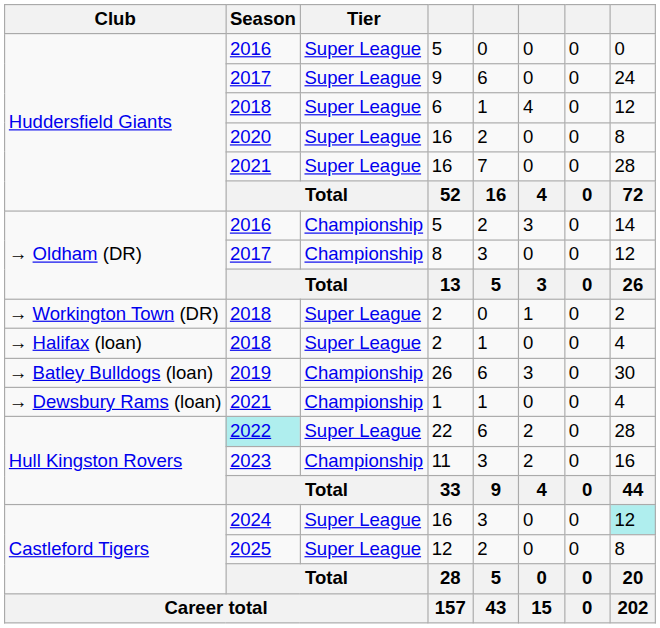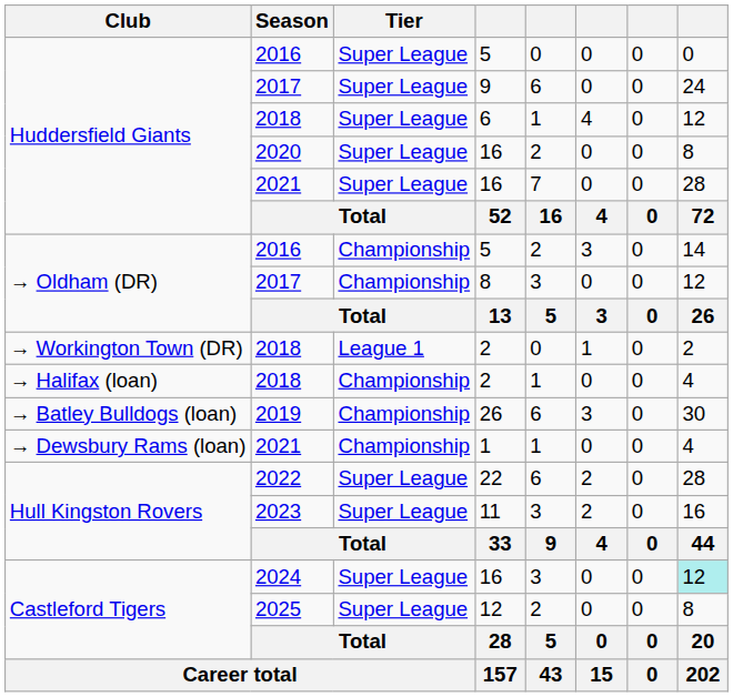 <table class="wikitable defaultcenter">
 <tr>
 <th>Club</th>
 <th>Season</th>
 <th>Tier</th>
 <th style="width:2em;"></th>
 <th style="width:2em;"></th>
 <th style="width:2em;"></th>
 <th style="width:2em;"></th>
 <th style="width:2em;"></th>
 </tr>
 <tr>
 <td rowspan="6" style="text-align:left;"> <a href='#'>Huddersfield Giants</a></td>
 <td><a href='#'>2016</a></td>
 <td><a href='#'>Super League</a></td>
 <td>5</td>
 <td>0</td>
 <td>0</td>
 <td>0</td>
 <td>0</td>
 </tr>
 <tr>
 <td><a href='#'>2017</a></td>
 <td><a href='#'>Super League</a></td>
 <td>9</td>
 <td>6</td>
 <td>0</td>
 <td>0</td>
 <td>24</td>
 </tr>
 <tr>
 <td><a href='#'>2018</a></td>
 <td><a href='#'>Super League</a></td>
 <td>6</td>
 <td>1</td>
 <td>4</td>
 <td>0</td>
 <td>12</td>
 </tr>
 <tr>
 <td><a href='#'>2020</a></td>
 <td><a href='#'>Super League</a></td>
 <td>16</td>
 <td>2</td>
 <td>0</td>
 <td>0</td>
 <td>8</td>
 </tr>
 <tr>
 <td><a href='#'>2021</a></td>
 <td><a href='#'>Super League</a></td>
 <td>16</td>
 <td>7</td>
 <td>0</td>
 <td>0</td>
 <td>28</td>
 </tr>
 <tr>
 <th colspan="2">Total</th>
 <th>52</th>
 <th>16</th>
 <th>4</th>
 <th>0</th>
 <th>72</th>
 </tr>
 <tr>
 <td rowspan="3" style="text-align:left;">→  <a href='#'>Oldham</a> (DR)</td>
 <td><a href='#'>2016</a></td>
 <td><a href='#'>Championship</a></td>
 <td>5</td>
 <td>2</td>
 <td>3</td>
 <td>0</td>
 <td>14</td>
 </tr>
 <tr>
 <td><a href='#'>2017</a></td>
 <td><a href='#'>Championship</a></td>
 <td>8</td>
 <td>3</td>
 <td>0</td>
 <td>0</td>
 <td>12</td>
 </tr>
 <tr>
 <th colspan="2">Total</th>
 <th>13</th>
 <th>5</th>
 <th>3</th>
 <th>0</th>
 <th>26</th>
 </tr>
 <tr>
 <td style="text-align:left;">→  <a href='#'>Workington Town</a> (DR)</td>
 <td><a href='#'>2018</a></td>
-<td><a href='#'>Super League</a></td>
+<td><a href='#'>League 1</a></td>
 <td>2</td>
 <td>0</td>
 <td>1</td>
 <td>0</td>
 <td>2</td>
 </tr>
 <tr>
 <td style="text-align:left;">→  <a href='#'>Halifax</a> (loan)</td>
 <td><a href='#'>2018</a></td>
-<td><a href='#'>Super League</a></td>
+<td><a href='#'>Championship</a></td>
 <td>2</td>
 <td>1</td>
 <td>0</td>
 <td>0</td>
 <td>4</td>
 </tr>
 <tr>
 <td style="text-align:left;">→  <a href='#'>Batley Bulldogs</a> (loan)</td>
 <td><a href='#'>2019</a></td>
 <td><a href='#'>Championship</a></td>
 <td>26</td>
 <td>6</td>
 <td>3</td>
 <td>0</td>
 <td>30</td>
 </tr>
 <tr>
 <td style="text-align:left;">→  <a href='#'>Dewsbury Rams</a> (loan)</td>
 <td><a href='#'>2021</a></td>
 <td><a href='#'>Championship</a></td>
 <td>1</td>
 <td>1</td>
 <td>0</td>
 <td>0</td>
 <td>4</td>
 </tr>
 <tr>
 <td rowspan="3" style="text-align:left;"> <a href='#'>Hull Kingston Rovers</a></td>
-<td style="background: paleturquoise;"><a href='#'>2022</a></td>
+<td><a href='#'>2022</a></td>
 <td><a href='#'>Super League</a></td>
 <td>22</td>
 <td>6</td>
 <td>2</td>
 <td>0</td>
 <td>28</td>
 </tr>
 <tr>
 <td><a href='#'>2023</a></td>
-<td><a href='#'>Championship</a></td>
+<td><a href='#'>Super League</a></td>
 <td>11</td>
 <td>3</td>
 <td>2</td>
 <td>0</td>
 <td>16</td>
 </tr>
 <tr>
 <th colspan="2">Total</th>
 <th>33</th>
 <th>9</th>
 <th>4</th>
 <th>0</th>
 <th>44</th>
 </tr>
 <tr>
 <td rowspan="3" style="text-align:left;"> <a href='#'>Castleford Tigers</a></td>
 <td><a href='#'>2024</a></td>
 <td><a href='#'>Super League</a></td>
 <td>16</td>
 <td>3</td>
 <td>0</td>
 <td>0</td>
 <td style="background: paleturquoise;">12</td>
 </tr>
 <tr>
 <td><a href='#'>2025</a></td>
 <td><a href='#'>Super League</a></td>
 <td>12</td>
 <td>2</td>
 <td>0</td>
 <td>0</td>
 <td>8</td>
 </tr>
 <tr>
 <th colspan="2">Total</th>
 <th>28</th>
 <th>5</th>
 <th>0</th>
 <th>0</th>
 <th>20</th>
 </tr>
 <tr>
 <th colspan="3">Career total</th>
 <th>157</th>
 <th>43</th>
 <th>15</th>
 <th>0</th>
 <th>202</th>
 </tr>
 </table>
